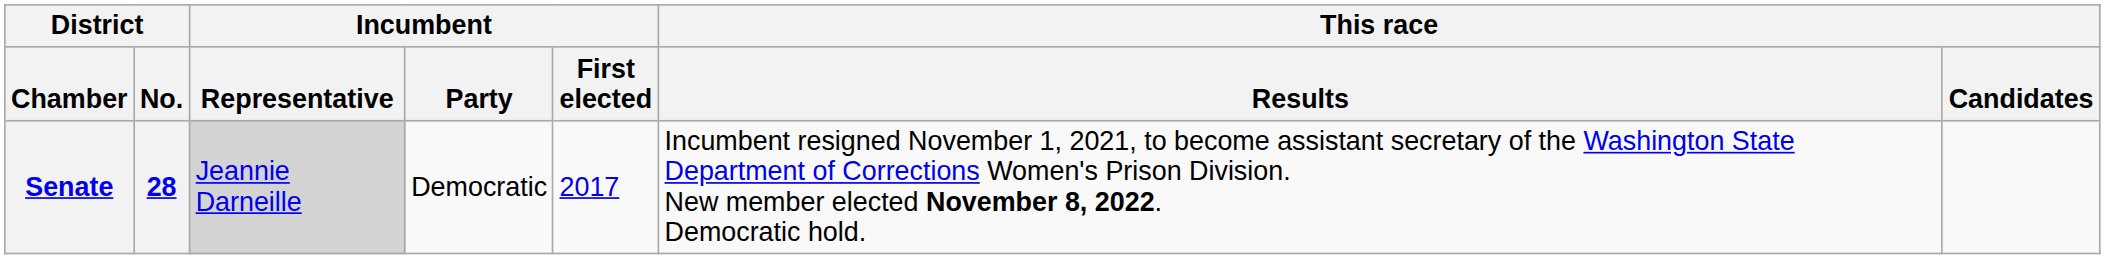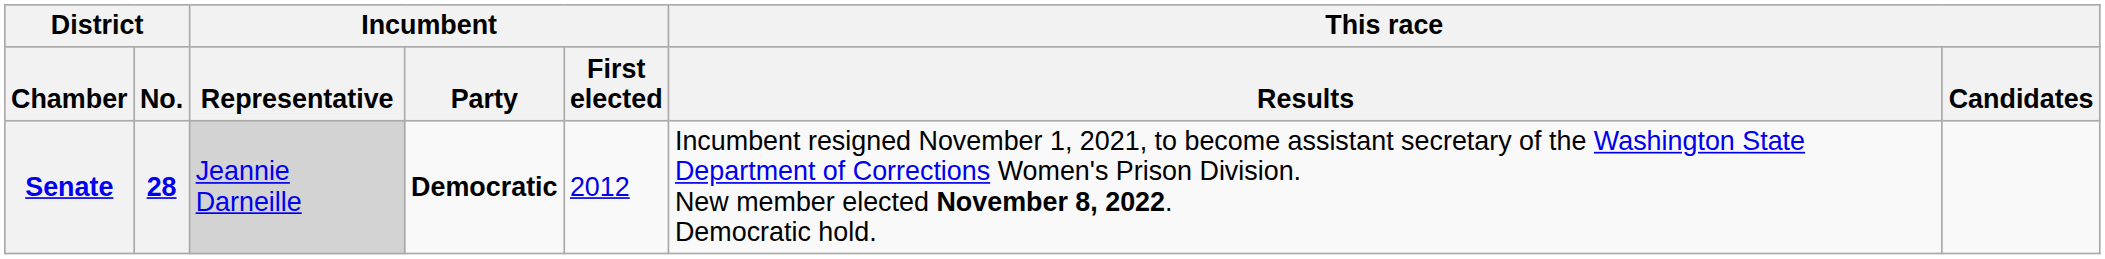 <table class="wikitable sortable">
 <tr valign=bottom>
 <th colspan="2">District</th>
 <th colspan="3">Incumbent</th>
 <th colspan="2">This race</th>
 </tr>
 <tr valign=bottom>
 <th>Chamber</th>
 <th>No.</th>
 <th>Representative</th>
 <th>Party</th>
 <th>First<br>elected</th>
 <th>Results</th>
 <th>Candidates</th>
 </tr>
 <tr>
 <th><a href='#'>Senate</a></th>
 <th><a href='#'>28</a></th>
 <td style="background: lightgrey;"><a href='#'>Jeannie Darneille</a></td>
-<td>Democratic</td>
-<td><a href='#'>2017</a></td>
+<td><strong>Democratic</strong></td>
+<td><a href='#'>2012</a></td>
 <td>Incumbent resigned November 1, 2021, to become assistant secretary of the <a href='#'>Washington State Department of Corrections</a> Women's Prison Division.<br>New member elected <strong>November 8, 2022</strong>.<br>Democratic hold.</td>
 <td nowrap></td>
 </tr>
 </table>
